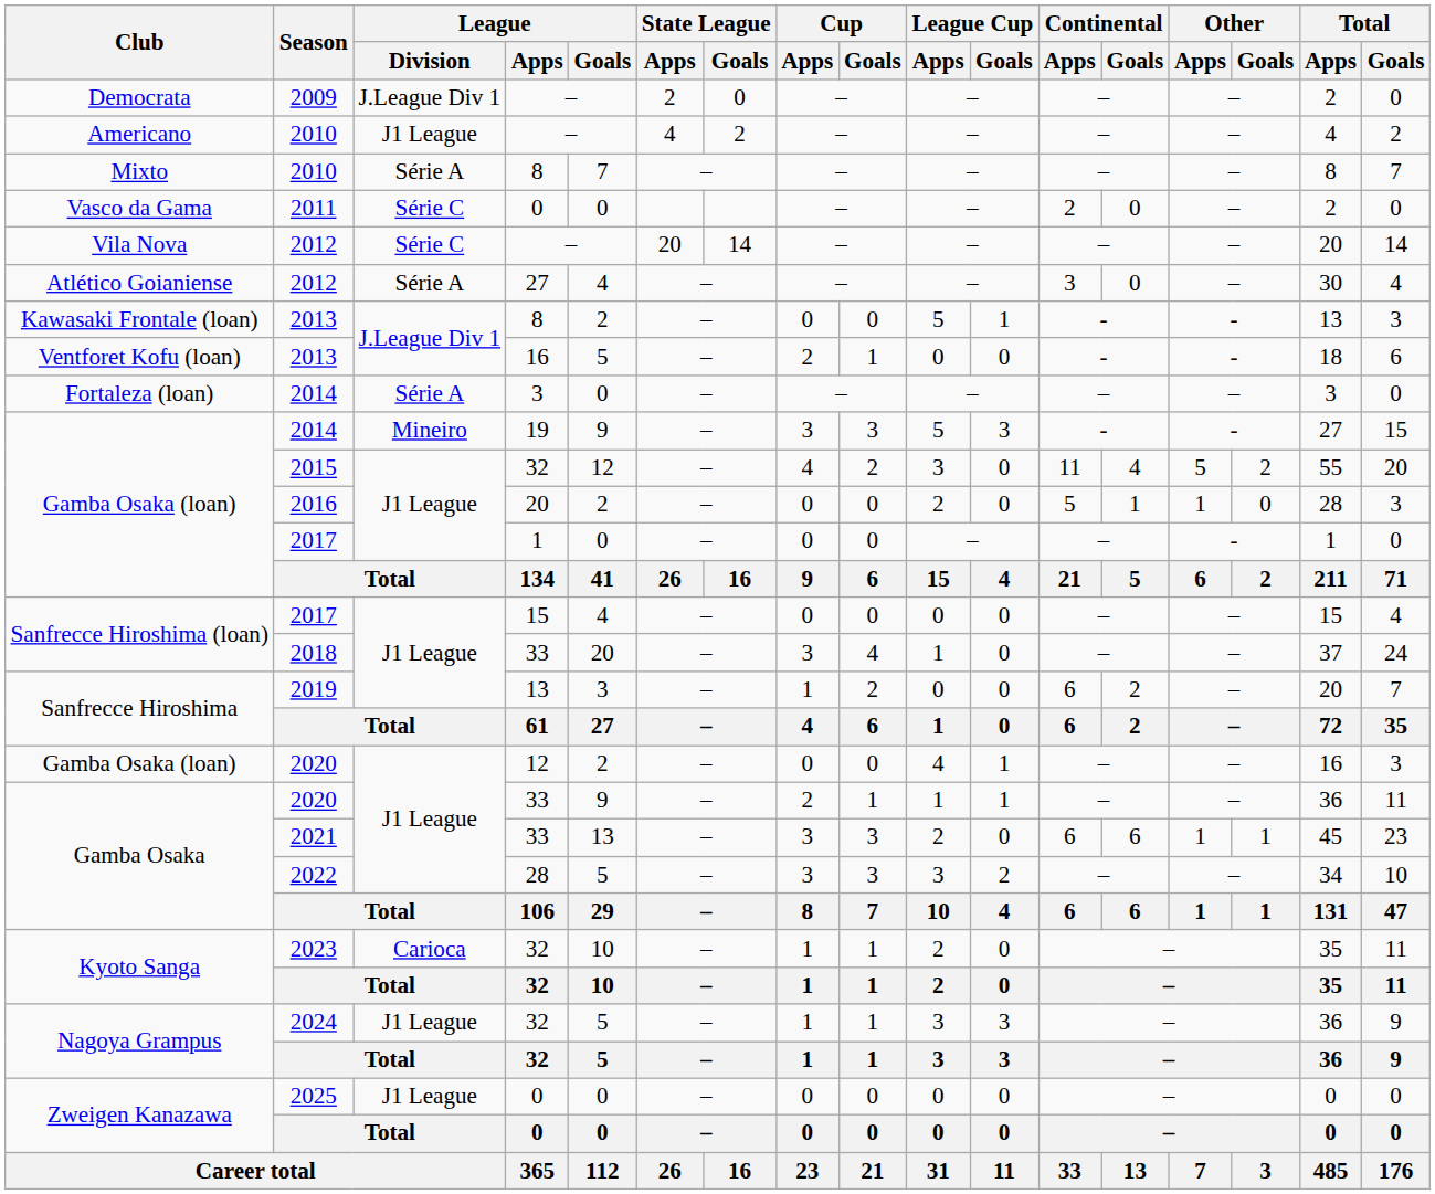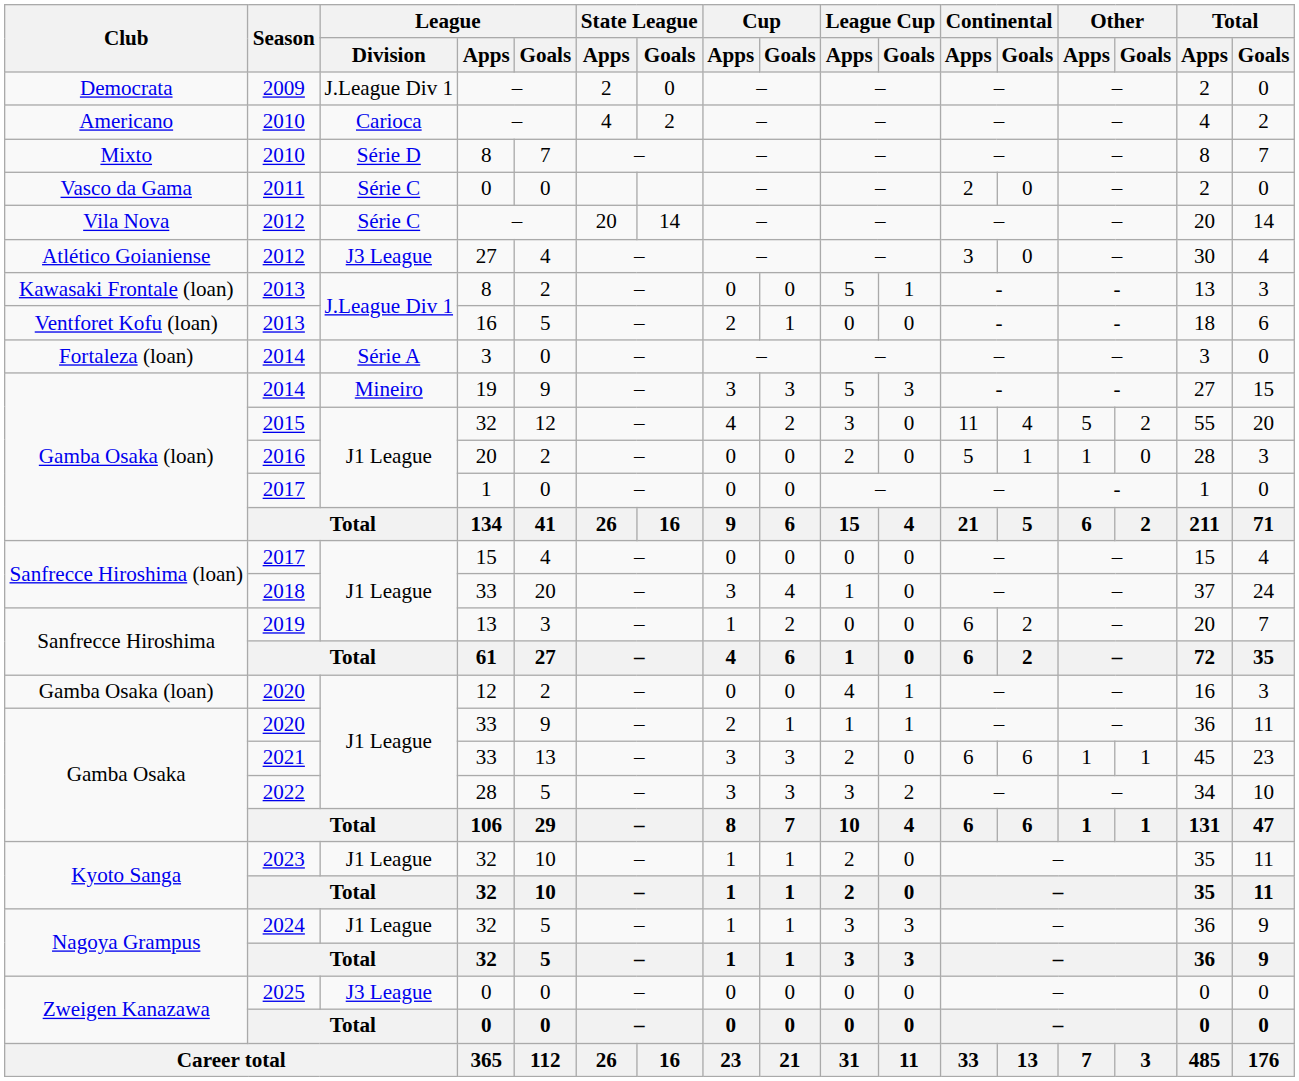 <table class="wikitable" style="text-align:center">
 <tr>
 <th rowspan=2>Club</th>
 <th rowspan=2>Season</th>
 <th colspan=3>League</th>
 <th colspan=2>State League</th>
 <th colspan=2>Cup</th>
 <th colspan=2>League Cup</th>
 <th colspan=2>Continental</th>
 <th colspan=2>Other</th>
 <th colspan=2>Total</th>
 </tr>
 <tr>
 <th>Division</th>
 <th>Apps</th>
 <th>Goals</th>
 <th>Apps</th>
 <th>Goals</th>
 <th>Apps</th>
 <th>Goals</th>
 <th>Apps</th>
 <th>Goals</th>
 <th>Apps</th>
 <th>Goals</th>
 <th>Apps</th>
 <th>Goals</th>
 <th>Apps</th>
 <th>Goals</th>
 </tr>
 <tr>
 <td><a href='#'>Democrata</a></td>
 <td><a href='#'>2009</a></td>
 <td>J.League Div 1</td>
 <td colspan="2">–</td>
 <td>2</td>
 <td>0</td>
 <td colspan="2">–</td>
 <td colspan="2">–</td>
 <td colspan="2">–</td>
 <td colspan="2">–</td>
 <td>2</td>
 <td>0</td>
 </tr>
 <tr>
 <td><a href='#'>Americano</a></td>
 <td><a href='#'>2010</a></td>
-<td>J1 League</td>
+<td><a href='#'>Carioca</a></td>
 <td colspan="2">–</td>
 <td>4</td>
 <td>2</td>
 <td colspan="2">–</td>
 <td colspan="2">–</td>
 <td colspan="2">–</td>
 <td colspan="2">–</td>
 <td>4</td>
 <td>2</td>
 </tr>
 <tr>
 <td><a href='#'>Mixto</a></td>
 <td><a href='#'>2010</a></td>
-<td>Série A</td>
+<td><a href='#'>Série D</a></td>
 <td>8</td>
 <td>7</td>
 <td colspan="2">–</td>
 <td colspan="2">–</td>
 <td colspan="2">–</td>
 <td colspan="2">–</td>
 <td colspan="2">–</td>
 <td>8</td>
 <td>7</td>
 </tr>
 <tr>
 <td><a href='#'>Vasco da Gama</a></td>
 <td><a href='#'>2011</a></td>
 <td><a href='#'>Série C</a></td>
 <td>0</td>
 <td>0</td>
 <td></td>
 <td></td>
 <td colspan="2">–</td>
 <td colspan="2">–</td>
 <td>2</td>
 <td>0</td>
 <td colspan="2">–</td>
 <td>2</td>
 <td>0</td>
 </tr>
 <tr>
 <td><a href='#'>Vila Nova</a></td>
 <td><a href='#'>2012</a></td>
 <td><a href='#'>Série C</a></td>
 <td colspan="2">–</td>
 <td>20</td>
 <td>14</td>
 <td colspan="2">–</td>
 <td colspan="2">–</td>
 <td colspan="2">–</td>
 <td colspan="2">–</td>
 <td>20</td>
 <td>14</td>
 </tr>
 <tr>
 <td><a href='#'>Atlético Goianiense</a></td>
 <td><a href='#'>2012</a></td>
-<td>Série A</td>
+<td><a href='#'>J3 League</a></td>
 <td>27</td>
 <td>4</td>
 <td colspan="2">–</td>
 <td colspan="2">–</td>
 <td colspan="2">–</td>
 <td>3</td>
 <td>0</td>
 <td colspan="2">–</td>
 <td>30</td>
 <td>4</td>
 </tr>
 <tr>
 <td><a href='#'>Kawasaki Frontale</a> (loan)</td>
 <td><a href='#'>2013</a></td>
 <td rowspan="2"><a href='#'>J.League Div 1</a></td>
 <td>8</td>
 <td>2</td>
 <td colspan="2">–</td>
 <td>0</td>
 <td>0</td>
 <td>5</td>
 <td>1</td>
 <td colspan="2">-</td>
 <td colspan="2">-</td>
 <td>13</td>
 <td>3</td>
 </tr>
 <tr>
 <td><a href='#'>Ventforet Kofu</a> (loan)</td>
 <td><a href='#'>2013</a></td>
 <td>16</td>
 <td>5</td>
 <td colspan="2">–</td>
 <td>2</td>
 <td>1</td>
 <td>0</td>
 <td>0</td>
 <td colspan="2">-</td>
 <td colspan="2">-</td>
 <td>18</td>
 <td>6</td>
 </tr>
 <tr>
 <td><a href='#'>Fortaleza</a> (loan)</td>
 <td><a href='#'>2014</a></td>
 <td><a href='#'>Série A</a></td>
 <td>3</td>
 <td>0</td>
 <td colspan="2">–</td>
 <td colspan="2">–</td>
 <td colspan="2">–</td>
 <td colspan="2">–</td>
 <td colspan="2">–</td>
 <td>3</td>
 <td>0</td>
 </tr>
 <tr>
 <td rowspan="5"><a href='#'>Gamba Osaka</a> (loan)</td>
 <td><a href='#'>2014</a></td>
 <td><a href='#'>Mineiro</a></td>
 <td>19</td>
 <td>9</td>
 <td colspan="2">–</td>
 <td>3</td>
 <td>3</td>
 <td>5</td>
 <td>3</td>
 <td colspan="2">-</td>
 <td colspan="2">-</td>
 <td>27</td>
 <td>15</td>
 </tr>
 <tr>
 <td><a href='#'>2015</a></td>
 <td rowspan="3">J1 League</td>
 <td>32</td>
 <td>12</td>
 <td colspan="2">–</td>
 <td>4</td>
 <td>2</td>
 <td>3</td>
 <td>0</td>
 <td>11</td>
 <td>4</td>
 <td>5</td>
 <td>2</td>
 <td>55</td>
 <td>20</td>
 </tr>
 <tr>
 <td><a href='#'>2016</a></td>
 <td>20</td>
 <td>2</td>
 <td colspan="2">–</td>
 <td>0</td>
 <td>0</td>
 <td>2</td>
 <td>0</td>
 <td>5</td>
 <td>1</td>
 <td>1</td>
 <td>0</td>
 <td>28</td>
 <td>3</td>
 </tr>
 <tr>
 <td><a href='#'>2017</a></td>
 <td>1</td>
 <td>0</td>
 <td colspan="2">–</td>
 <td>0</td>
 <td>0</td>
 <td colspan="2">–</td>
 <td colspan="2">–</td>
 <td colspan="2">-</td>
 <td>1</td>
 <td>0</td>
 </tr>
 <tr>
 <th colspan="2">Total</th>
 <th>134</th>
 <th>41</th>
 <th>26</th>
 <th>16</th>
 <th>9</th>
 <th>6</th>
 <th>15</th>
 <th>4</th>
 <th>21</th>
 <th>5</th>
 <th>6</th>
 <th>2</th>
 <th>211</th>
 <th>71</th>
 </tr>
 <tr>
 <td rowspan="2"><a href='#'>Sanfrecce Hiroshima</a> (loan)</td>
 <td><a href='#'>2017</a></td>
 <td rowspan="3">J1 League</td>
 <td>15</td>
 <td>4</td>
 <td colspan="2">–</td>
 <td>0</td>
 <td>0</td>
 <td>0</td>
 <td>0</td>
 <td colspan="2">–</td>
 <td colspan="2">–</td>
 <td>15</td>
 <td>4</td>
 </tr>
 <tr>
 <td><a href='#'>2018</a></td>
 <td>33</td>
 <td>20</td>
 <td colspan="2">–</td>
 <td>3</td>
 <td>4</td>
 <td>1</td>
 <td>0</td>
 <td colspan="2">–</td>
 <td colspan="2">–</td>
 <td>37</td>
 <td>24</td>
 </tr>
 <tr>
 <td rowspan="2">Sanfrecce Hiroshima</td>
 <td><a href='#'>2019</a></td>
 <td>13</td>
 <td>3</td>
 <td colspan="2">–</td>
 <td>1</td>
 <td>2</td>
 <td>0</td>
 <td>0</td>
 <td>6</td>
 <td>2</td>
 <td colspan="2">–</td>
 <td>20</td>
 <td>7</td>
 </tr>
 <tr>
 <th colspan="2">Total</th>
 <th>61</th>
 <th>27</th>
 <th colspan="2">–</th>
 <th>4</th>
 <th>6</th>
 <th>1</th>
 <th>0</th>
 <th>6</th>
 <th>2</th>
 <th colspan="2">–</th>
 <th>72</th>
 <th>35</th>
 </tr>
 <tr>
 <td>Gamba Osaka (loan)</td>
 <td><a href='#'>2020</a></td>
 <td rowspan="4">J1 League</td>
 <td>12</td>
 <td>2</td>
 <td colspan="2">–</td>
 <td>0</td>
 <td>0</td>
 <td>4</td>
 <td>1</td>
 <td colspan="2">–</td>
 <td colspan="2">–</td>
 <td>16</td>
 <td>3</td>
 </tr>
 <tr>
 <td rowspan="4">Gamba Osaka</td>
 <td><a href='#'>2020</a></td>
 <td>33</td>
 <td>9</td>
 <td colspan="2">–</td>
 <td>2</td>
 <td>1</td>
 <td>1</td>
 <td>1</td>
 <td colspan="2">–</td>
 <td colspan="2">–</td>
 <td>36</td>
 <td>11</td>
 </tr>
 <tr>
 <td><a href='#'>2021</a></td>
 <td>33</td>
 <td>13</td>
 <td colspan="2">–</td>
 <td>3</td>
 <td>3</td>
 <td>2</td>
 <td>0</td>
 <td>6</td>
 <td>6</td>
 <td>1</td>
 <td>1</td>
 <td>45</td>
 <td>23</td>
 </tr>
 <tr>
 <td><a href='#'>2022</a></td>
 <td>28</td>
 <td>5</td>
 <td colspan="2">–</td>
 <td>3</td>
 <td>3</td>
 <td>3</td>
 <td>2</td>
 <td colspan="2">–</td>
 <td colspan="2">–</td>
 <td>34</td>
 <td>10</td>
 </tr>
 <tr>
 <th colspan="2">Total</th>
 <th>106</th>
 <th>29</th>
 <th colspan="2">–</th>
 <th>8</th>
 <th>7</th>
 <th>10</th>
 <th>4</th>
 <th>6</th>
 <th>6</th>
 <th>1</th>
 <th>1</th>
 <th>131</th>
 <th>47</th>
 </tr>
 <tr>
 <td rowspan="2"><a href='#'>Kyoto Sanga</a></td>
 <td><a href='#'>2023</a></td>
-<td><a href='#'>Carioca</a></td>
+<td>J1 League</td>
 <td>32</td>
 <td>10</td>
 <td colspan="2">–</td>
 <td>1</td>
 <td>1</td>
 <td>2</td>
 <td>0</td>
 <td colspan="4">–</td>
 <td>35</td>
 <td>11</td>
 </tr>
 <tr>
 <th colspan="2">Total</th>
 <th>32</th>
 <th>10</th>
 <th colspan="2">–</th>
 <th>1</th>
 <th>1</th>
 <th>2</th>
 <th>0</th>
 <th colspan="4">–</th>
 <th>35</th>
 <th>11</th>
 </tr>
 <tr>
 <td rowspan="2"><a href='#'>Nagoya Grampus</a></td>
 <td><a href='#'>2024</a></td>
 <td>J1 League</td>
 <td>32</td>
 <td>5</td>
 <td colspan="2">–</td>
 <td>1</td>
 <td>1</td>
 <td>3</td>
 <td>3</td>
 <td colspan="4">–</td>
 <td>36</td>
 <td>9</td>
 </tr>
 <tr>
 <th colspan="2">Total</th>
 <th>32</th>
 <th>5</th>
 <th colspan="2">–</th>
 <th>1</th>
 <th>1</th>
 <th>3</th>
 <th>3</th>
 <th colspan="4">–</th>
 <th>36</th>
 <th>9</th>
 </tr>
 <tr>
 <td rowspan="2"><a href='#'>Zweigen Kanazawa</a></td>
 <td><a href='#'>2025</a></td>
-<td>J1 League</td>
+<td><a href='#'>J3 League</a></td>
 <td>0</td>
 <td>0</td>
 <td colspan="2">–</td>
 <td>0</td>
 <td>0</td>
 <td>0</td>
 <td>0</td>
 <td colspan="4">–</td>
 <td>0</td>
 <td>0</td>
 </tr>
 <tr>
 <th colspan="2">Total</th>
 <th>0</th>
 <th>0</th>
 <th colspan="2">–</th>
 <th>0</th>
 <th>0</th>
 <th>0</th>
 <th>0</th>
 <th colspan="4">–</th>
 <th>0</th>
 <th>0</th>
 </tr>
 <tr>
 <th colspan="3">Career total</th>
 <th>365</th>
 <th>112</th>
 <th>26</th>
 <th>16</th>
 <th>23</th>
 <th>21</th>
 <th>31</th>
 <th>11</th>
 <th>33</th>
 <th>13</th>
 <th>7</th>
 <th>3</th>
 <th>485</th>
 <th>176</th>
 </tr>
 </table>
